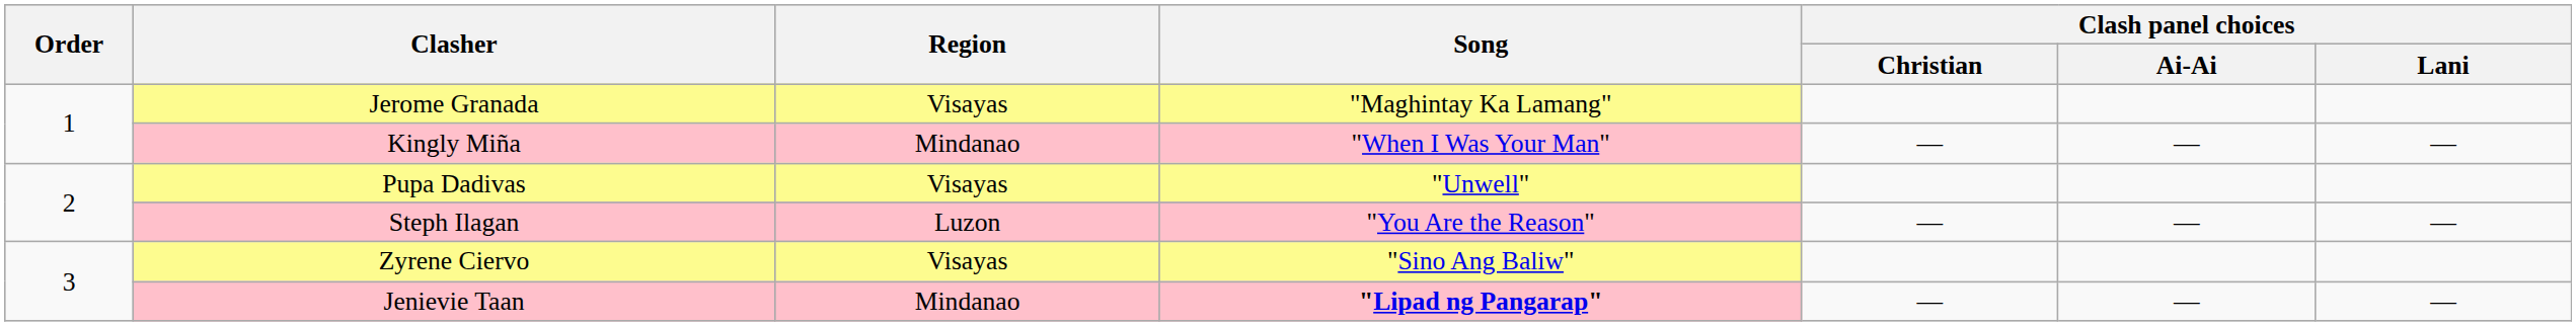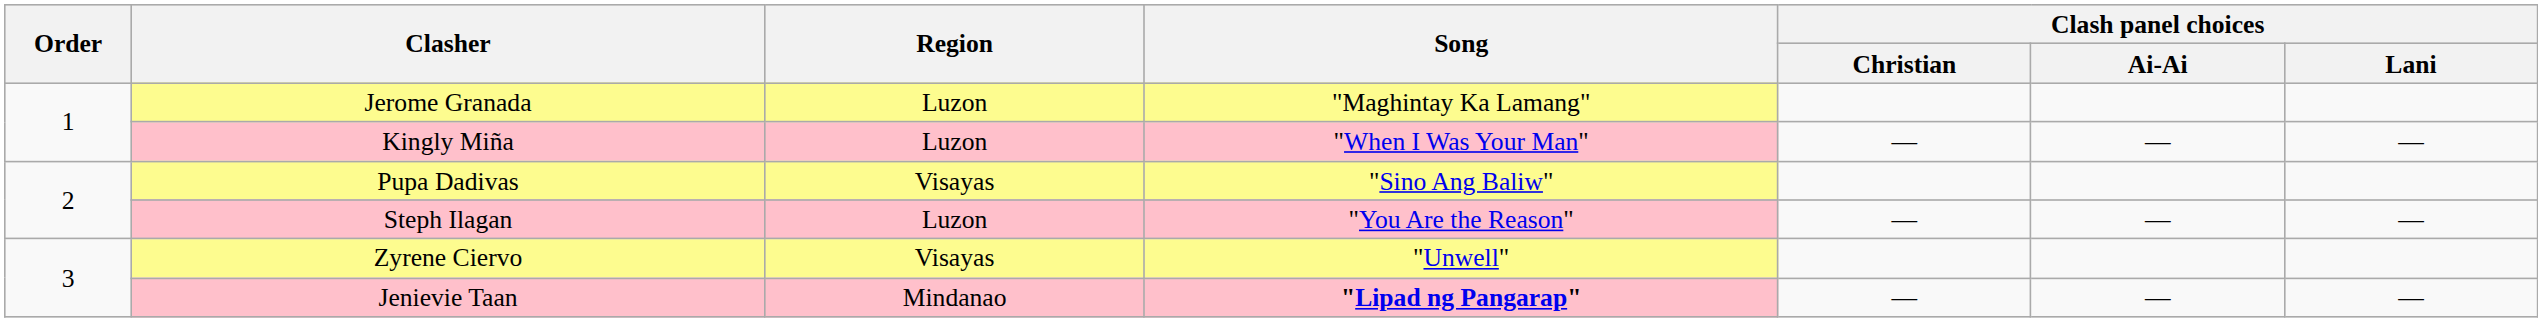 <table class="wikitable" style="text-align:center; line-height:17px; width:100%;">
 <tr>
 <th rowspan="2" width="5%">Order</th>
 <th rowspan="2" width="25%">Clasher</th>
 <th rowspan="2">Region</th>
 <th rowspan="2" width="25%">Song</th>
 <th colspan="3" width="30%">Clash panel choices</th>
 </tr>
 <tr>
 <th width="10%">Christian</th>
 <th width="10%">Ai-Ai</th>
 <th width="10%">Lani</th>
 </tr>
 <tr>
 <td rowspan=2>1</td>
 <td style="background:#fdfc8f;">Jerome Granada</td>
-<td style="background:#fdfc8f;">Visayas</td>
+<td style="background:#fdfc8f;">Luzon</td>
 <td style="background:#fdfc8f;">"Maghintay Ka Lamang"</td>
 <td><strong></strong></td>
 <td><strong></strong></td>
 <td><strong></strong></td>
 </tr>
 <tr>
 <td style="background:pink;">Kingly Miña</td>
-<td style="background:pink;">Mindanao</td>
+<td style="background:pink;">Luzon</td>
 <td style="background:pink;">"<a href='#'>When I Was Your Man</a>"</td>
 <td>—</td>
 <td>—</td>
 <td>—</td>
 </tr>
 <tr>
 <td rowspan="2">2</td>
 <td style="background:#fdfc8f;">Pupa Dadivas</td>
 <td style="background:#fdfc8f;">Visayas</td>
-<td style="background:#fdfc8f;">"<a href='#'>Unwell</a>"</td>
+<td style="background:#fdfc8f;">"<a href='#'>Sino Ang Baliw</a>"</td>
 <td><strong></strong></td>
 <td><strong></strong></td>
 <td><strong></strong></td>
 </tr>
 <tr>
 <td style="background:pink;">Steph Ilagan</td>
 <td style="background:pink;">Luzon</td>
 <td style="background:pink;">"<a href='#'>You Are the Reason</a>"</td>
 <td>—</td>
 <td>—</td>
 <td>—</td>
 </tr>
 <tr>
 <td rowspan="2">3</td>
 <td style="background:#fdfc8f;">Zyrene Ciervo</td>
 <td style="background:#fdfc8f;">Visayas</td>
-<td style="background:#fdfc8f;">"<a href='#'>Sino Ang Baliw</a>"</td>
+<td style="background:#fdfc8f;">"<a href='#'>Unwell</a>"</td>
 <td><strong></strong></td>
 <td><strong></strong></td>
 <td><strong></strong></td>
 </tr>
 <tr>
 <td style="background:pink;">Jenievie Taan</td>
 <td style="background:pink;">Mindanao</td>
 <td style="background:pink;"><strong>"<a href='#'>Lipad ng Pangarap</a>"</strong></td>
 <td>—</td>
 <td>—</td>
 <td>—</td>
 </tr>
 </table>
